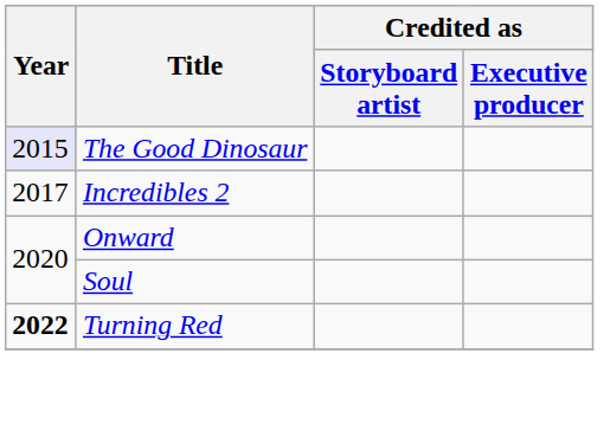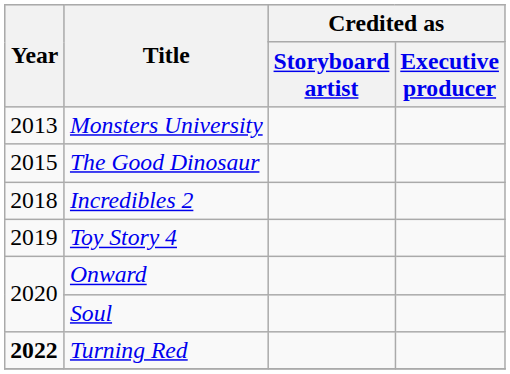 <table class="wikitable">
 <tr style="background:#ccc; text-align:center;">
 <th rowspan="2" style="width:33px;">Year</th>
 <th rowspan="2">Title</th>
 <th colspan="2">Credited as</th>
 </tr>
 <tr>
 <th width="65"><a href='#'>Storyboard artist</a></th>
 <th width="65"><a href='#'>Executive producer</a></th>
 </tr>
 <tr>
-<td style="background: lavender;">2015</td>
+<td>2013</td>
+<td><em><a href='#'>Monsters University</a></em></td>
+<td></td>
+<td></td>
+</tr>
+<tr>
+<td>2015</td>
 <td><em><a href='#'>The Good Dinosaur</a></em></td>
 <td></td>
 <td></td>
 </tr>
 <tr>
-<td>2017</td>
+<td>2018</td>
 <td><em><a href='#'>Incredibles 2</a></em></td>
+<td></td>
+<td></td>
+</tr>
+<tr>
+<td>2019</td>
+<td><em><a href='#'>Toy Story 4</a></em></td>
 <td></td>
 <td></td>
 </tr>
 <tr>
 <td rowspan="2">2020</td>
 <td><em><a href='#'>Onward</a></em></td>
 <td></td>
 <td></td>
 </tr>
 <tr>
 <td><em><a href='#'>Soul</a></em></td>
 <td></td>
 <td></td>
 </tr>
 <tr>
 <td><strong>2022</strong></td>
 <td><em><a href='#'>Turning Red</a></em></td>
 <td></td>
 <td></td>
 </tr>
 <tr>
 </tr>
 </table>
